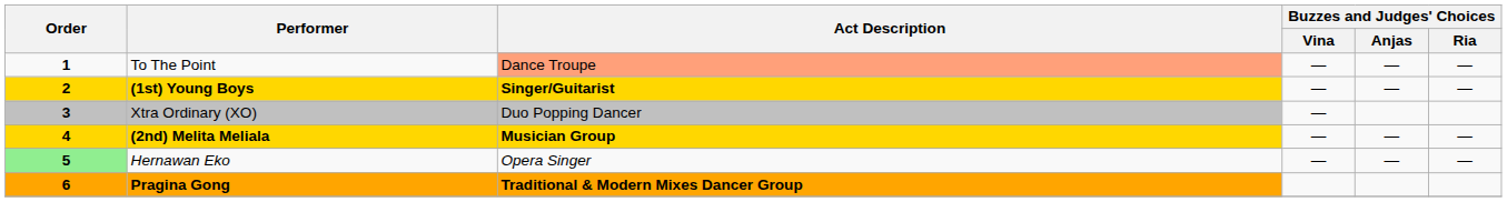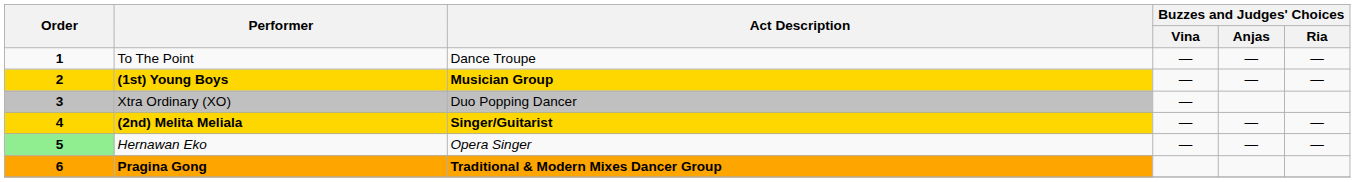 <table class="wikitable" style="width:100%;">
 <tr>
 <th rowspan=2>Order</th>
 <th rowspan=2>Performer</th>
 <th rowspan=2>Act Description</th>
 <th colspan=3>Buzzes and Judges' Choices</th>
 </tr>
 <tr>
 <th width="70">Vina</th>
 <th width="70">Anjas</th>
 <th width="70">Ria</th>
 </tr>
 <tr>
 <td align="center"><strong>1</strong></td>
 <td>To The Point</td>
-<td style="background: lightsalmon;">Dance Troupe</td>
+<td>Dance Troupe</td>
 <td align="center">—</td>
 <td align="center">—</td>
 <td align="center">—</td>
 </tr>
 <tr>
 <td style="background:gold;" align="center"><strong>2</strong></td>
 <td style="background:gold;"><strong>(1st) Young Boys</strong></td>
-<td style="background:gold;"><strong>Singer/Guitarist</strong></td>
+<td style="background:gold;"><strong>Musician Group</strong></td>
 <td align="center">—</td>
 <td align="center">—</td>
 <td align="center">—</td>
 </tr>
 <tr>
 <td style="background:silver;" align="center"><strong>3</strong></td>
 <td style="background:silver;">Xtra Ordinary (XO)</td>
 <td style="background:silver;">Duo Popping Dancer</td>
 <td align="center">—</td>
 <td style="text-align:center;"></td>
 <td style="text-align:center;"></td>
 </tr>
 <tr>
 <td style="background:gold;" align="center"><strong>4</strong></td>
 <td style="background:gold;"><strong>(2nd) Melita Meliala</strong></td>
-<td style="background:gold;"><strong>Musician Group</strong></td>
+<td style="background:gold;"><strong>Singer/Guitarist</strong></td>
 <td align="center">—</td>
 <td align="center">—</td>
 <td align="center">—</td>
 </tr>
 <tr>
 <td align="center" style="background: lightgreen;"><strong>5</strong></td>
 <td><em>Hernawan Eko</em></td>
 <td><em>Opera Singer</em></td>
 <td align="center">—</td>
 <td align="center">—</td>
 <td align="center">—</td>
 </tr>
 <tr>
 <td style="background:orange;" align="center"><strong>6</strong></td>
 <td style="background:orange;"><strong>Pragina Gong</strong></td>
 <td style="background:orange;"><strong>Traditional & Modern Mixes Dancer Group</strong></td>
 <td style="text-align:center;"></td>
 <td style="text-align:center;"></td>
 <td style="text-align:center;"></td>
 </tr>
 <tr>
 </tr>
 </table>
